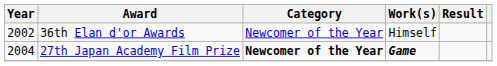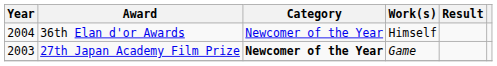 <table class="wikitable">
 <tr>
 <th>Year</th>
 <th>Award</th>
 <th>Category</th>
 <th>Work(s)</th>
 <th>Result</th>
 <th></th>
 </tr>
 <tr>
-<td>2002</td>
+<td>2004</td>
 <td>36th <a href='#'>Elan d'or Awards</a></td>
 <td><a href='#'>Newcomer of the Year</a></td>
 <td>Himself</td>
 <td></td>
 <td></td>
 </tr>
 <tr>
-<td>2004</td>
+<td>2003</td>
 <td><a href='#'>27th Japan Academy Film Prize</a></td>
 <td><strong>Newcomer of the Year</strong></td>
-<td><strong><em>Game</em></strong></td>
+<td><em>Game</em></td>
 <td></td>
 <td></td>
 </tr>
 <tr>
 </tr>
 </table>
